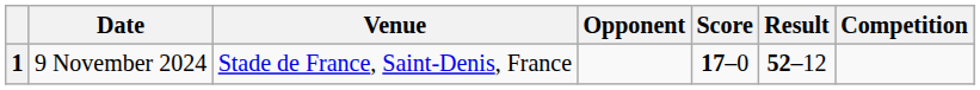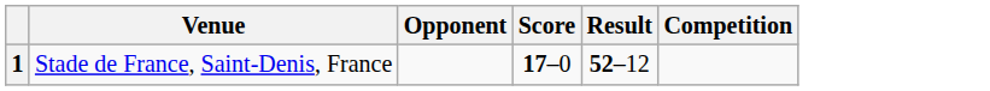 <table class="wikitable plainrowheaders" style="font-size:85%;">
 <tr>
 <th scope=col></th>
-<th scope=col data-sort-type=date>Date</th>
 <th scope=col>Venue</th>
 <th scope=col>Opponent</th>
 <th scope=col>Score</th>
 <th scope=col>Result</th>
 <th scope=col>Competition</th>
 </tr>
 <tr>
 <th scope=row>1</th>
-<td>9 November 2024</td>
 <td><a href='#'>Stade de France</a>, <a href='#'>Saint-Denis</a>, France</td>
 <td></td>
 <td align=center><strong>17</strong>–0</td>
 <td align=center><strong>52</strong>–12</td>
 <td></td>
 </tr>
 </table>
